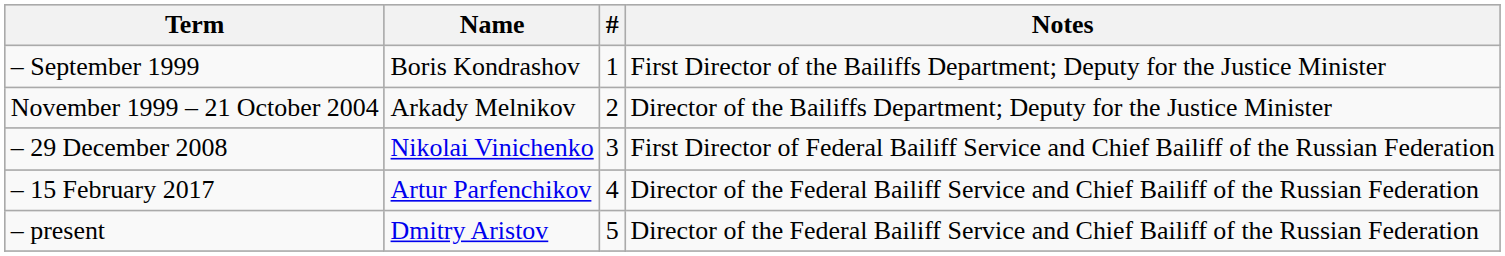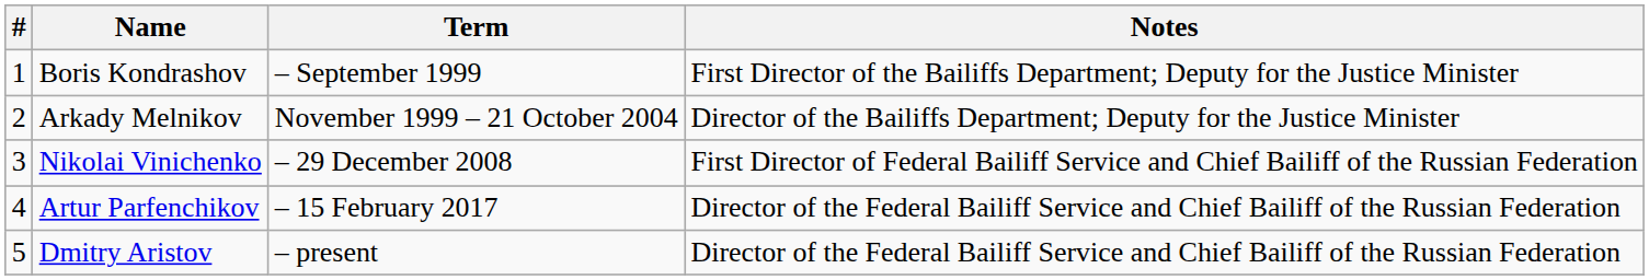 <table class="wikitable sortable">
 <tr>
+<th>#</th>
+<th>Name</th>
 <th>Term</th>
-<th>Name</th>
-<th>#</th>
 <th>Notes</th>
 </tr>
 <tr>
+<td>1</td>
+<td>Boris Kondrashov</td>
 <td> – September 1999</td>
-<td>Boris Kondrashov</td>
-<td>1</td>
 <td>First Director of the Bailiffs Department; Deputy for the Justice Minister</td>
 </tr>
 <tr>
+<td>2</td>
+<td>Arkady Melnikov</td>
 <td>November 1999 – 21 October 2004</td>
-<td>Arkady Melnikov</td>
-<td>2</td>
 <td>Director of the Bailiffs Department; Deputy for the Justice Minister</td>
 </tr>
 <tr>
+<td>3</td>
+<td><a href='#'>Nikolai Vinichenko</a></td>
 <td> – 29 December 2008</td>
-<td><a href='#'>Nikolai Vinichenko</a></td>
-<td>3</td>
 <td>First Director of Federal Bailiff Service and Chief Bailiff of the Russian Federation</td>
 </tr>
 <tr>
+<td>4</td>
+<td><a href='#'>Artur Parfenchikov</a></td>
 <td> – 15 February 2017</td>
-<td><a href='#'>Artur Parfenchikov</a></td>
-<td>4</td>
 <td>Director of the Federal Bailiff Service and Chief Bailiff of the Russian Federation</td>
 </tr>
 <tr>
+<td>5</td>
+<td><a href='#'>Dmitry Aristov</a></td>
 <td> – present</td>
-<td><a href='#'>Dmitry Aristov</a></td>
-<td>5</td>
 <td>Director of the Federal Bailiff Service and Chief Bailiff of the Russian Federation</td>
 </tr>
 </table>
